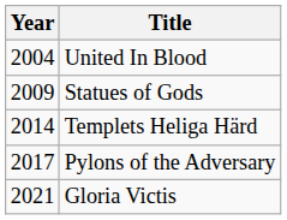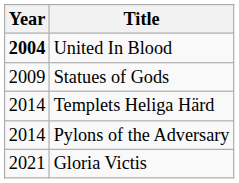 <table class="wikitable">
 <tr>
 <th>Year</th>
 <th>Title</th>
 </tr>
 <tr>
-<td>2004</td>
+<td><strong>2004</strong></td>
 <td>United In Blood</td>
 </tr>
 <tr>
 <td>2009</td>
 <td>Statues of Gods</td>
 </tr>
 <tr>
 <td>2014</td>
 <td>Templets Heliga Härd</td>
 </tr>
 <tr>
-<td>2017</td>
+<td>2014</td>
 <td>Pylons of the Adversary</td>
 </tr>
 <tr>
 <td>2021</td>
 <td>Gloria Victis</td>
 </tr>
 </table>
